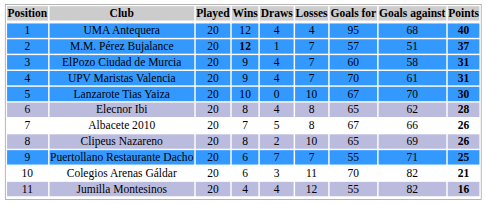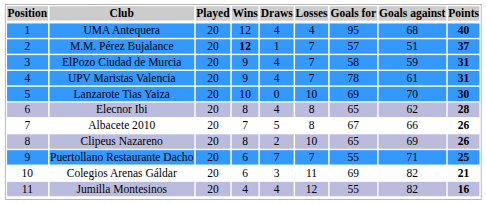 <table border="0" align="center" style="border: 1px solid #999; background-color:#FFFFFF; text-align:center">
 <tr align="center" bgcolor="#CCCCCC">
 <th>Position</th>
 <th>Club</th>
 <th>Played</th>
 <th>Wins</th>
 <th>Draws</th>
 <th>Losses</th>
 <th>Goals for</th>
 <th>Goals against</th>
 <th>Points</th>
 </tr>
 <tr>
 </tr>
 <tr ! style="background:#3399FF;">
 <td>1</td>
 <td>UMA Antequera</td>
 <td>20</td>
 <td>12</td>
 <td>4</td>
 <td>4</td>
 <td>95</td>
 <td>68</td>
 <td><strong>40</strong></td>
 </tr>
 <tr ! style="background:#3399FF;">
 <td>2</td>
 <td>M.M. Pérez Bujalance</td>
 <td>20</td>
 <td><strong>12</strong></td>
 <td>1</td>
 <td>7</td>
 <td>57</td>
 <td>51</td>
 <td><strong>37</strong></td>
 </tr>
 <tr ! style="background:#3399FF;">
 <td>3</td>
 <td>ElPozo Ciudad de Murcia</td>
 <td>20</td>
 <td>9</td>
 <td>4</td>
 <td>7</td>
-<td>60</td>
 <td>58</td>
+<td>59</td>
 <td><strong>31</strong></td>
 </tr>
 <tr ! style="background:#3399FF;">
 <td>4</td>
 <td>UPV Maristas Valencia</td>
 <td>20</td>
 <td>9</td>
 <td>4</td>
 <td>7</td>
-<td>70</td>
+<td>78</td>
 <td>61</td>
 <td><strong>31</strong></td>
 </tr>
 <tr ! style="background:#3399FF;">
 <td>5</td>
 <td>Lanzarote Tias Yaiza</td>
 <td>20</td>
 <td>10</td>
 <td>0</td>
 <td>10</td>
-<td>67</td>
+<td>69</td>
 <td>70</td>
 <td><strong>30</strong></td>
 </tr>
 <tr ! style="background:#BBBBDD;">
 <td>6</td>
 <td>Elecnor Ibi</td>
 <td>20</td>
 <td>8</td>
 <td>4</td>
 <td>8</td>
 <td>65</td>
 <td>62</td>
 <td><strong>28</strong></td>
 </tr>
 <tr>
 <td>7</td>
 <td>Albacete 2010</td>
 <td>20</td>
 <td>7</td>
 <td>5</td>
 <td>8</td>
 <td>67</td>
 <td>66</td>
 <td><strong>26</strong></td>
 </tr>
 <tr ! style="background:#BBBBDD;">
 <td>8</td>
 <td>Clipeus Nazareno</td>
 <td>20</td>
 <td>8</td>
 <td>2</td>
 <td>10</td>
 <td>65</td>
 <td>69</td>
 <td><strong>26</strong></td>
 </tr>
 <tr ! style="background:#3399FF;">
 <td>9</td>
 <td>Puertollano Restaurante Dacho</td>
 <td>20</td>
 <td>6</td>
 <td>7</td>
 <td>7</td>
 <td>55</td>
 <td>71</td>
 <td><strong>25</strong></td>
 </tr>
 <tr>
 <td>10</td>
 <td>Colegios Arenas Gáldar</td>
 <td>20</td>
 <td>6</td>
 <td>3</td>
 <td>11</td>
-<td>70</td>
+<td>69</td>
 <td>82</td>
 <td><strong>21</strong></td>
 </tr>
 <tr ! style="background:#BBBBDD;">
 <td>11</td>
 <td>Jumilla Montesinos</td>
 <td>20</td>
 <td>4</td>
 <td>4</td>
 <td>12</td>
 <td>55</td>
 <td>82</td>
 <td><strong>16</strong></td>
 </tr>
 <tr>
 </tr>
 </table>
